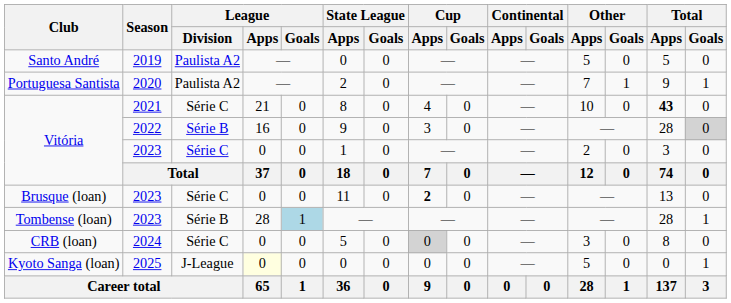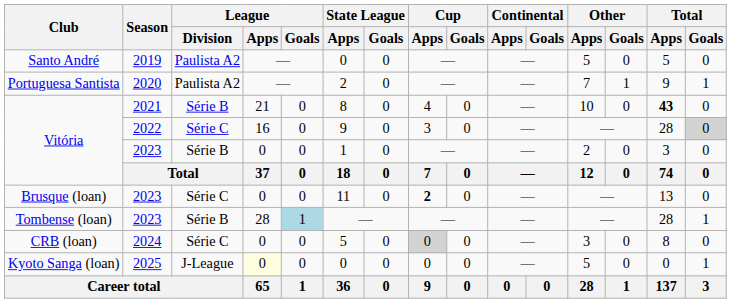 <table class="wikitable" style="text-align: center;">
 <tr>
 <th rowspan="2">Club</th>
 <th rowspan="2">Season</th>
 <th colspan="3">League</th>
 <th colspan="2">State League</th>
 <th colspan="2">Cup</th>
 <th colspan="2">Continental</th>
 <th colspan="2">Other</th>
 <th colspan="2">Total</th>
 </tr>
 <tr>
 <th>Division</th>
 <th>Apps</th>
 <th>Goals</th>
 <th>Apps</th>
 <th>Goals</th>
 <th>Apps</th>
 <th>Goals</th>
 <th>Apps</th>
 <th>Goals</th>
 <th>Apps</th>
 <th>Goals</th>
 <th>Apps</th>
 <th>Goals</th>
 </tr>
 <tr>
 <td valign="center"><a href='#'>Santo André</a></td>
 <td><a href='#'>2019</a></td>
 <td><a href='#'>Paulista A2</a></td>
 <td colspan="2">—</td>
 <td>0</td>
 <td>0</td>
 <td colspan="2">—</td>
 <td colspan="2">—</td>
 <td>5</td>
 <td>0</td>
 <td>5</td>
 <td>0</td>
 </tr>
 <tr>
 <td valign="center"><a href='#'>Portuguesa Santista</a></td>
 <td><a href='#'>2020</a></td>
 <td>Paulista A2</td>
 <td colspan="2">—</td>
 <td>2</td>
 <td>0</td>
 <td colspan="2">—</td>
 <td colspan="2">—</td>
 <td>7</td>
 <td>1</td>
 <td>9</td>
 <td>1</td>
 </tr>
 <tr>
 <td rowspan="4" valign="center"><a href='#'>Vitória</a></td>
 <td><a href='#'>2021</a></td>
-<td>Série C</td>
+<td><a href='#'>Série B</a></td>
 <td>21</td>
 <td>0</td>
 <td>8</td>
 <td>0</td>
 <td>4</td>
 <td>0</td>
 <td colspan="2">—</td>
 <td>10</td>
 <td>0</td>
 <td><strong>43</strong></td>
 <td>0</td>
 </tr>
 <tr>
 <td><a href='#'>2022</a></td>
-<td><a href='#'>Série B</a></td>
+<td><a href='#'>Série C</a></td>
 <td>16</td>
 <td>0</td>
 <td>9</td>
 <td>0</td>
 <td>3</td>
 <td>0</td>
 <td colspan="2">—</td>
 <td colspan="2">—</td>
 <td>28</td>
 <td style="background: lightgrey;">0</td>
 </tr>
 <tr>
 <td><a href='#'>2023</a></td>
-<td><a href='#'>Série C</a></td>
+<td>Série B</td>
 <td>0</td>
 <td>0</td>
 <td>1</td>
 <td>0</td>
 <td colspan="2">—</td>
 <td colspan="2">—</td>
 <td>2</td>
 <td>0</td>
 <td>3</td>
 <td>0</td>
 </tr>
 <tr>
 <th colspan="2">Total</th>
 <th>37</th>
 <th>0</th>
 <th>18</th>
 <th>0</th>
 <th>7</th>
 <th>0</th>
 <th colspan="2">—</th>
 <th>12</th>
 <th>0</th>
 <th>74</th>
 <th>0</th>
 </tr>
 <tr>
 <td valign="center"><a href='#'>Brusque</a> (loan)</td>
 <td><a href='#'>2023</a></td>
 <td>Série C</td>
 <td>0</td>
 <td>0</td>
 <td>11</td>
 <td>0</td>
 <td><strong>2</strong></td>
 <td>0</td>
 <td colspan="2">—</td>
 <td colspan="2">—</td>
 <td>13</td>
 <td>0</td>
 </tr>
 <tr>
 <td valign="center"><a href='#'>Tombense</a> (loan)</td>
 <td><a href='#'>2023</a></td>
 <td>Série B</td>
 <td>28</td>
 <td style="background: lightblue;">1</td>
 <td colspan="2">—</td>
 <td colspan="2">—</td>
 <td colspan="2">—</td>
 <td colspan="2">—</td>
 <td>28</td>
 <td>1</td>
 </tr>
 <tr>
 <td valign="center"><a href='#'>CRB</a> (loan)</td>
 <td><a href='#'>2024</a></td>
 <td>Série C</td>
 <td>0</td>
 <td>0</td>
 <td>5</td>
 <td>0</td>
 <td style="background: lightgrey;">0</td>
 <td>0</td>
 <td colspan="2">—</td>
 <td>3</td>
 <td>0</td>
 <td>8</td>
 <td>0</td>
 </tr>
 <tr>
 <td valign="center"><a href='#'>Kyoto Sanga</a> (loan)</td>
 <td><a href='#'>2025</a></td>
 <td>J-League</td>
 <td style="background: lightyellow;">0</td>
 <td>0</td>
 <td>0</td>
 <td>0</td>
 <td>0</td>
 <td>0</td>
 <td colspan="2">—</td>
 <td>5</td>
 <td>0</td>
 <td>0</td>
 <td>1</td>
 </tr>
 <tr>
 <th colspan="3"><strong>Career total</strong></th>
 <th>65</th>
 <th>1</th>
 <th>36</th>
 <th>0</th>
 <th>9</th>
 <th>0</th>
 <th>0</th>
 <th>0</th>
 <th>28</th>
 <th>1</th>
 <th>137</th>
 <th>3</th>
 </tr>
 </table>
